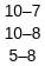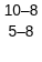 <table style="text-align:center">
 <tr>
 <th width=200></th>
 <th width=100></th>
 <th width=200></th>
-</tr>
-<tr>
-<td align=right><strong></strong></td>
-<td>10–7</td>
-<td align=left></td>
 </tr>
 <tr>
 <td align=right><strong></strong></td>
 <td>10–8</td>
 <td align=left></td>
 </tr>
 <tr>
 <td align=right></td>
 <td>5–8</td>
 <td align=left><strong></strong></td>
 </tr>
 </table>
